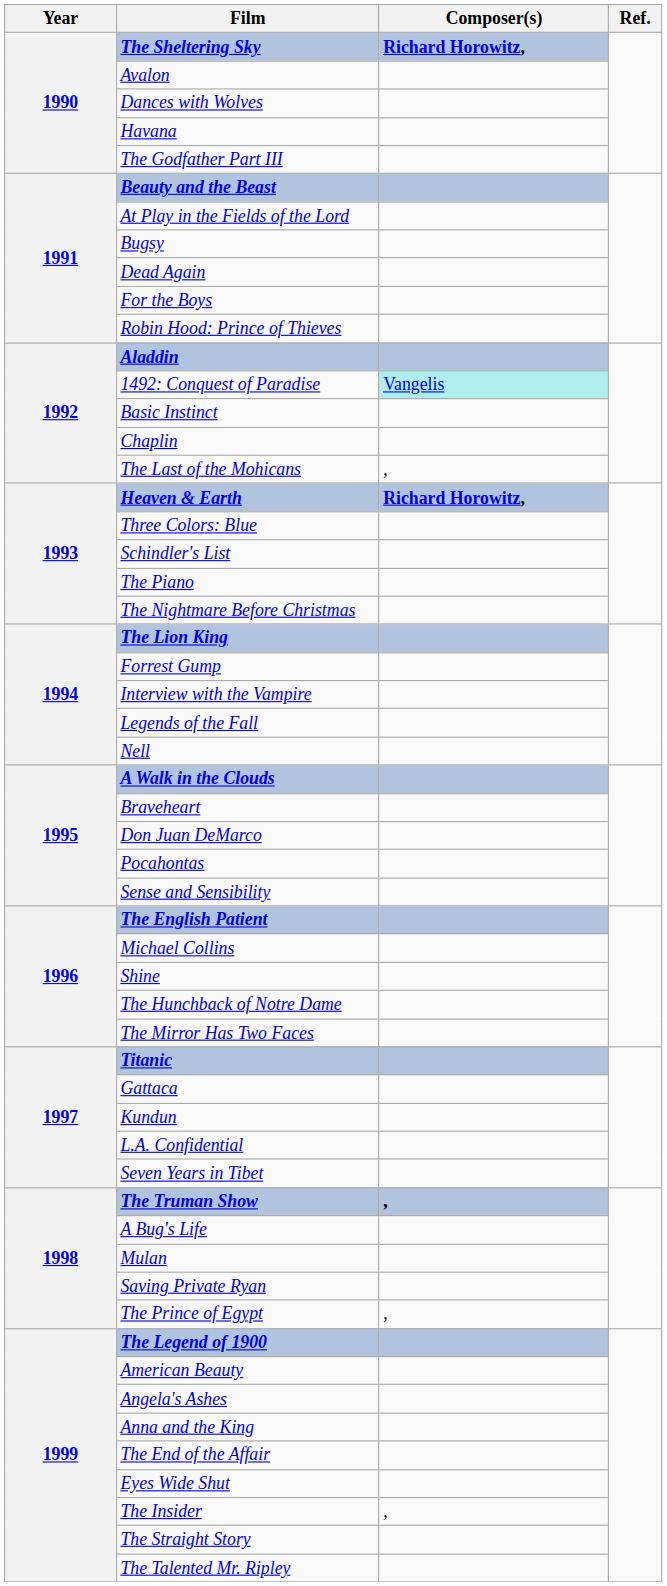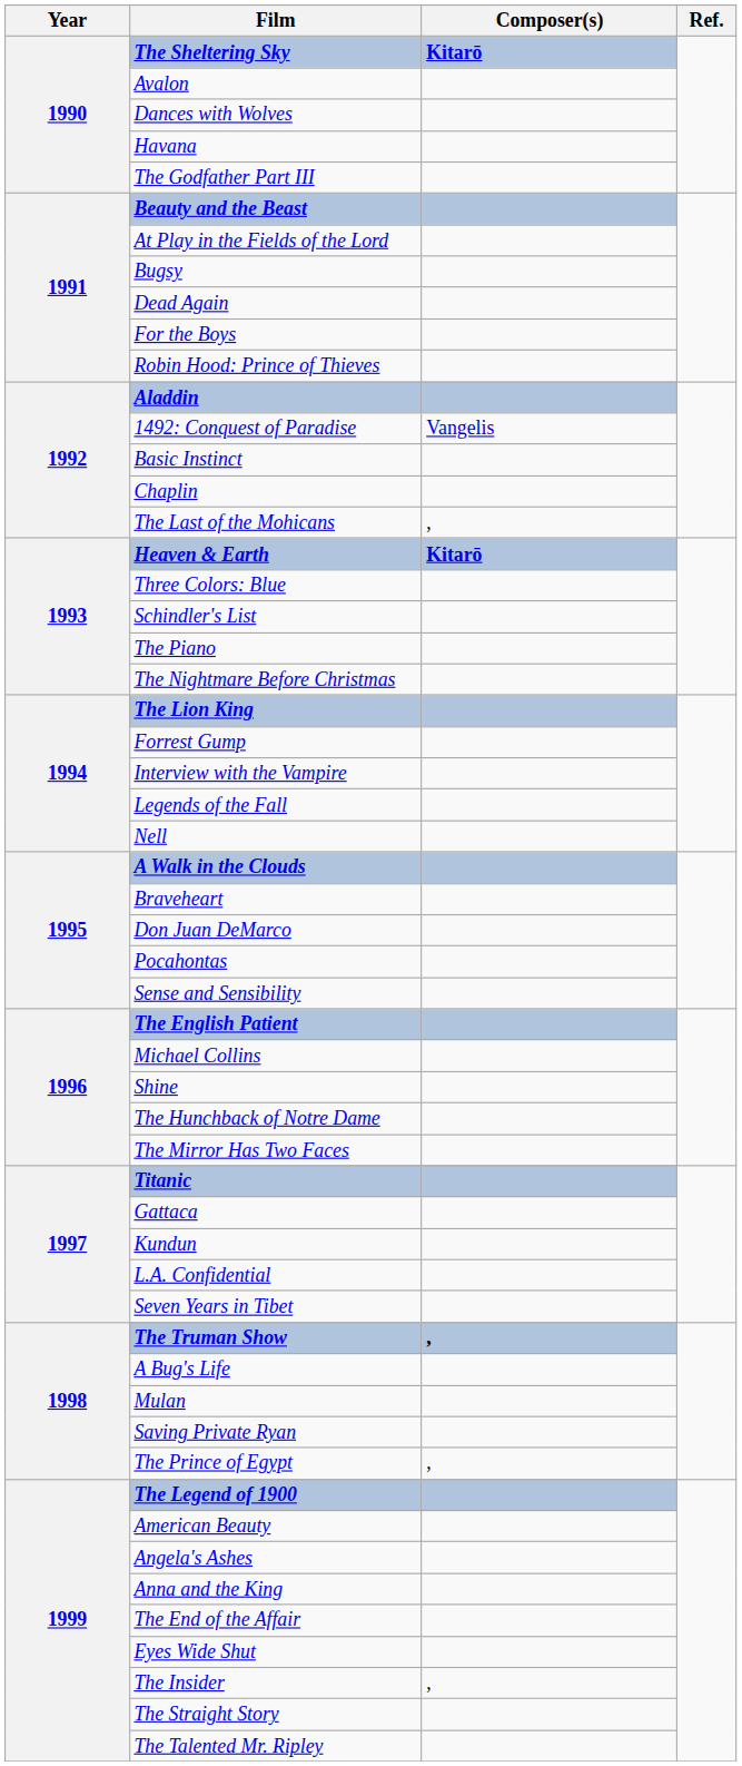 <table class="wikitable sortable unsortable" style="width:95%;" cellpadding="6">
 <tr>
 <th scope="col" style="width:70pt">Year</th>
 <th scope="col" style="width:40%">Film</th>
 <th scope="col">Composer(s)</th>
 <th scope="col" class="unsortable" style="width:30pt">Ref.</th>
 </tr>
 <tr>
 <th rowspan="5" style="text-align:center;"><a href='#'>1990</a></th>
 <td style="background:#B0C4DE;"><strong><em><a href='#'>The Sheltering Sky</a></em></strong></td>
-<td style="background:#B0C4DE;"><strong><a href='#'>Richard Horowitz</a>, </strong></td>
+<td style="background:#B0C4DE;"><strong><a href='#'>Kitarō</a></strong></td>
 <td rowspan="5"></td>
 </tr>
 <tr>
 <td><em><a href='#'>Avalon</a></em></td>
 <td></td>
 </tr>
 <tr>
 <td><em><a href='#'>Dances with Wolves</a></em></td>
 <td></td>
 </tr>
 <tr>
 <td><em><a href='#'>Havana</a></em></td>
 <td></td>
 </tr>
 <tr>
 <td><em><a href='#'>The Godfather Part III</a></em></td>
 <td></td>
 </tr>
 <tr>
 <th rowspan="6" style="text-align:center;"><a href='#'>1991</a></th>
 <td style="background:#B0C4DE;"><strong><em><a href='#'>Beauty and the Beast</a></em></strong></td>
 <td style="background:#B0C4DE;"><strong></strong></td>
 <td rowspan="6"></td>
 </tr>
 <tr>
 <td><em><a href='#'>At Play in the Fields of the Lord</a></em></td>
 <td></td>
 </tr>
 <tr>
 <td><em><a href='#'>Bugsy</a></em></td>
 <td></td>
 </tr>
 <tr>
 <td><em><a href='#'>Dead Again</a></em></td>
 <td></td>
 </tr>
 <tr>
 <td><em><a href='#'>For the Boys</a></em></td>
 <td></td>
 </tr>
 <tr>
 <td><em><a href='#'>Robin Hood: Prince of Thieves</a></em></td>
 <td></td>
 </tr>
 <tr>
 <th rowspan="5" style="text-align:center;"><a href='#'>1992</a></th>
 <td style="background:#B0C4DE;"><strong><em><a href='#'>Aladdin</a></em></strong></td>
 <td style="background:#B0C4DE;"><strong></strong></td>
 <td rowspan="5"></td>
 </tr>
 <tr>
 <td><em><a href='#'>1492: Conquest of Paradise</a></em></td>
-<td style="background: paleturquoise;"><a href='#'>Vangelis</a></td>
+<td><a href='#'>Vangelis</a></td>
 </tr>
 <tr>
 <td><em><a href='#'>Basic Instinct</a></em></td>
 <td></td>
 </tr>
 <tr>
 <td><em><a href='#'>Chaplin</a></em></td>
 <td></td>
 </tr>
 <tr>
 <td><em><a href='#'>The Last of the Mohicans</a></em></td>
 <td>, </td>
 </tr>
 <tr>
 <th rowspan="5" style="text-align:center;"><a href='#'>1993</a></th>
 <td style="background:#B0C4DE;"><strong><em><a href='#'>Heaven & Earth</a></em></strong></td>
-<td style="background:#B0C4DE;"><strong><a href='#'>Richard Horowitz</a>, </strong></td>
+<td style="background:#B0C4DE;"><strong><a href='#'>Kitarō</a></strong></td>
 <td rowspan="5"></td>
 </tr>
 <tr>
 <td><em><a href='#'>Three Colors: Blue</a></em></td>
 <td></td>
 </tr>
 <tr>
 <td><em><a href='#'>Schindler's List</a></em></td>
 <td></td>
 </tr>
 <tr>
 <td><em><a href='#'>The Piano</a></em></td>
 <td></td>
 </tr>
 <tr>
 <td><em><a href='#'>The Nightmare Before Christmas</a></em></td>
 <td></td>
 </tr>
 <tr>
 <th rowspan="5" style="text-align:center;"><a href='#'>1994</a></th>
 <td style="background:#B0C4DE;"><strong><em><a href='#'>The Lion King</a></em></strong></td>
 <td style="background:#B0C4DE;"><strong></strong></td>
 <td rowspan="5"></td>
 </tr>
 <tr>
 <td><em><a href='#'>Forrest Gump</a></em></td>
 <td></td>
 </tr>
 <tr>
 <td><em><a href='#'>Interview with the Vampire</a></em></td>
 <td></td>
 </tr>
 <tr>
 <td><em><a href='#'>Legends of the Fall</a></em></td>
 <td></td>
 </tr>
 <tr>
 <td><em><a href='#'>Nell</a></em></td>
 <td></td>
 </tr>
 <tr>
 <th rowspan="5" style="text-align:center;"><a href='#'>1995</a></th>
 <td style="background:#B0C4DE;"><strong><em><a href='#'>A Walk in the Clouds</a></em></strong></td>
 <td style="background:#B0C4DE;"><strong></strong></td>
 <td rowspan="5"></td>
 </tr>
 <tr>
 <td><em><a href='#'>Braveheart</a></em></td>
 <td></td>
 </tr>
 <tr>
 <td><em><a href='#'>Don Juan DeMarco</a></em></td>
 <td></td>
 </tr>
 <tr>
 <td><em><a href='#'>Pocahontas</a></em></td>
 <td></td>
 </tr>
 <tr>
 <td><em><a href='#'>Sense and Sensibility</a></em></td>
 <td></td>
 </tr>
 <tr>
 <th rowspan="5" style="text-align:center;"><a href='#'>1996</a></th>
 <td style="background:#B0C4DE;"><strong><em><a href='#'>The English Patient</a></em></strong></td>
 <td style="background:#B0C4DE;"><strong></strong></td>
 <td rowspan="5"></td>
 </tr>
 <tr>
 <td><em><a href='#'>Michael Collins</a></em></td>
 <td></td>
 </tr>
 <tr>
 <td><em><a href='#'>Shine</a></em></td>
 <td></td>
 </tr>
 <tr>
 <td><em><a href='#'>The Hunchback of Notre Dame</a></em></td>
 <td></td>
 </tr>
 <tr>
 <td><em><a href='#'>The Mirror Has Two Faces</a></em></td>
 <td></td>
 </tr>
 <tr>
 <th rowspan="5" style="text-align:center;"><a href='#'>1997</a></th>
 <td style="background:#B0C4DE;"><strong><em><a href='#'>Titanic</a></em></strong></td>
 <td style="background:#B0C4DE;"><strong></strong></td>
 <td rowspan="5"></td>
 </tr>
 <tr>
 <td><em><a href='#'>Gattaca</a></em></td>
 <td></td>
 </tr>
 <tr>
 <td><em><a href='#'>Kundun</a></em></td>
 <td></td>
 </tr>
 <tr>
 <td><em><a href='#'>L.A. Confidential</a></em></td>
 <td></td>
 </tr>
 <tr>
 <td><em><a href='#'>Seven Years in Tibet</a></em></td>
 <td></td>
 </tr>
 <tr>
 <th rowspan="5" style="text-align:center;"><a href='#'>1998</a></th>
 <td style="background:#B0C4DE;"><strong><em><a href='#'>The Truman Show</a></em></strong></td>
 <td style="background:#B0C4DE;"><strong>, </strong></td>
 <td rowspan="5"></td>
 </tr>
 <tr>
 <td><em><a href='#'>A Bug's Life</a></em></td>
 <td></td>
 </tr>
 <tr>
 <td><em><a href='#'>Mulan</a></em></td>
 <td></td>
 </tr>
 <tr>
 <td><em><a href='#'>Saving Private Ryan</a></em></td>
 <td></td>
 </tr>
 <tr>
 <td><em><a href='#'>The Prince of Egypt</a></em></td>
 <td>, </td>
 </tr>
 <tr>
 <th rowspan="9" style="text-align:center;"><a href='#'>1999</a></th>
 <td style="background:#B0C4DE;"><strong><em><a href='#'>The Legend of 1900</a></em></strong></td>
 <td style="background:#B0C4DE;"><strong></strong></td>
 <td rowspan="9"></td>
 </tr>
 <tr>
 <td><em><a href='#'>American Beauty</a></em></td>
 <td></td>
 </tr>
 <tr>
 <td><em><a href='#'>Angela's Ashes</a></em></td>
 <td></td>
 </tr>
 <tr>
 <td><em><a href='#'>Anna and the King</a></em></td>
 <td></td>
 </tr>
 <tr>
 <td><em><a href='#'>The End of the Affair</a></em></td>
 <td></td>
 </tr>
 <tr>
 <td><em><a href='#'>Eyes Wide Shut</a></em></td>
 <td></td>
 </tr>
 <tr>
 <td><em><a href='#'>The Insider</a></em></td>
 <td>, </td>
 </tr>
 <tr>
 <td><em><a href='#'>The Straight Story</a></em></td>
 <td></td>
 </tr>
 <tr>
 <td><em><a href='#'>The Talented Mr. Ripley</a></em></td>
 <td></td>
 </tr>
 </table>
